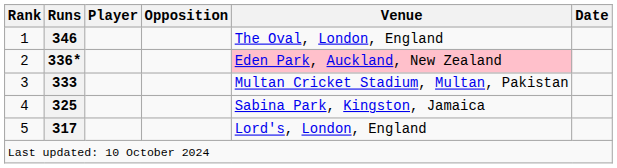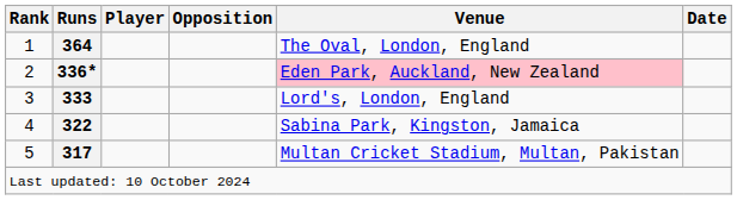 <table class="wikitable plainrowheaders sortable">
 <tr>
 <th scope=col>Rank</th>
 <th scope=col>Runs</th>
 <th scope=col>Player</th>
 <th scope=col>Opposition</th>
 <th scope=col>Venue</th>
 <th scope=col>Date</th>
 </tr>
 <tr>
 <td align=center>1</td>
-<th scope=row style=text-align:center;>346</th>
+<th scope=row style=text-align:center;>364</th>
 <td></td>
 <td></td>
 <td><a href='#'>The Oval</a>, <a href='#'>London</a>, England</td>
 <td><a href='#'></a></td>
 </tr>
 <tr>
 <td align=center>2</td>
 <th scope=row style=text-align:center;>336*</th>
 <td></td>
 <td></td>
 <td style="background: pink;"><a href='#'>Eden Park</a>, <a href='#'>Auckland</a>, New Zealand</td>
 <td><a href='#'></a></td>
 </tr>
 <tr>
 <td align=center>3</td>
 <th scope=row style=text-align:center;>333</th>
 <td></td>
 <td></td>
-<td><a href='#'>Multan Cricket Stadium</a>, <a href='#'>Multan</a>, Pakistan</td>
+<td><a href='#'>Lord's</a>, <a href='#'>London</a>, England</td>
 <td><a href='#'></a></td>
 </tr>
 <tr>
 <td align=center>4</td>
-<th scope=row style=text-align:center;>325</th>
+<th scope=row style=text-align:center;>322</th>
 <td></td>
 <td></td>
 <td><a href='#'>Sabina Park</a>, <a href='#'>Kingston</a>, Jamaica</td>
 <td><a href='#'></a></td>
 </tr>
 <tr>
 <td align=center>5</td>
 <th scope=row style=text-align:center;>317</th>
 <td></td>
 <td></td>
-<td><a href='#'>Lord's</a>, <a href='#'>London</a>, England</td>
+<td><a href='#'>Multan Cricket Stadium</a>, <a href='#'>Multan</a>, Pakistan</td>
 <td><a href='#'></a></td>
 </tr>
 <tr class=sortbottom>
 <td colspan=6><small>Last updated: 10 October 2024</small></td>
 </tr>
 </table>
